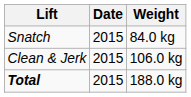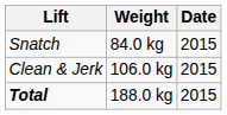 <table class="wikitable">
 <tr>
 <th>Lift</th>
+<th>Weight</th>
 <th>Date</th>
-<th>Weight</th>
 </tr>
 <tr>
 <td><em>Snatch</em></td>
+<td>84.0 kg</td>
 <td>2015</td>
-<td>84.0 kg</td>
 </tr>
 <tr>
 <td><em>Clean & Jerk</em></td>
+<td>106.0 kg</td>
 <td>2015</td>
-<td>106.0 kg</td>
 </tr>
 <tr>
 <td><strong><em>Total</em></strong></td>
+<td>188.0 kg</td>
 <td>2015</td>
-<td>188.0 kg</td>
 </tr>
 </table>
